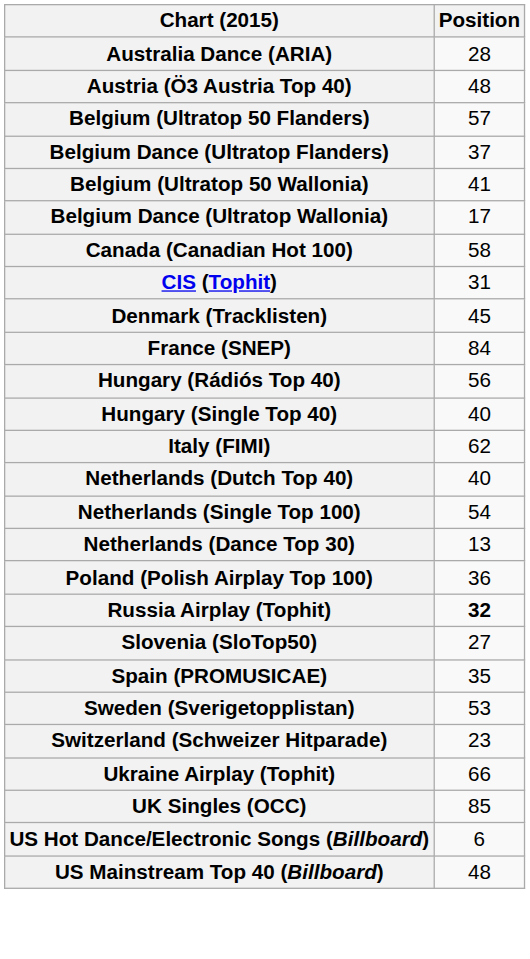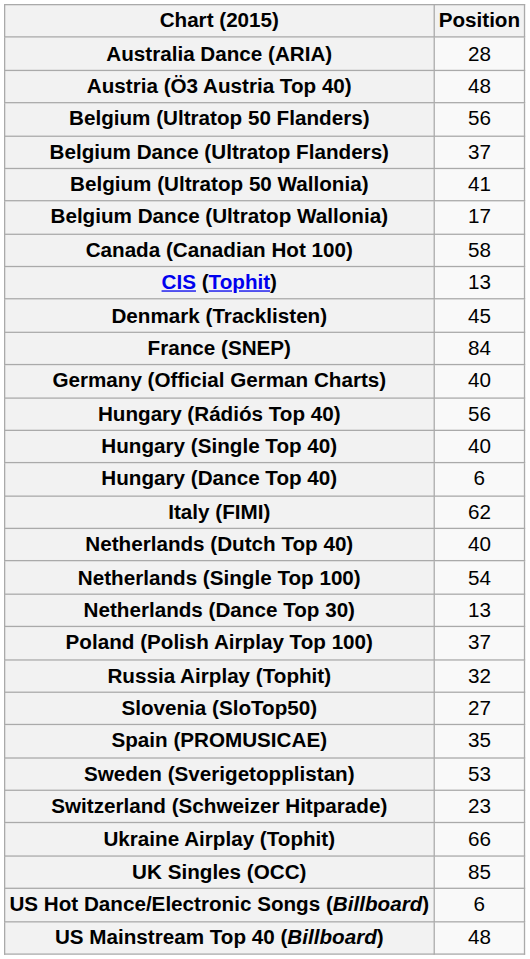 <table class="wikitable sortable plainrowheaders" style="text-align:center">
 <tr>
 <th scope="col">Chart (2015)</th>
 <th scope="col">Position</th>
 </tr>
 <tr>
 <th scope="row">Australia Dance (ARIA)</th>
 <td>28</td>
 </tr>
 <tr>
 <th scope="row">Austria (Ö3 Austria Top 40)</th>
 <td>48</td>
 </tr>
 <tr>
 <th scope="row">Belgium (Ultratop 50 Flanders)</th>
-<td>57</td>
+<td>56</td>
 </tr>
 <tr>
 <th scope="row">Belgium Dance (Ultratop Flanders)</th>
 <td>37</td>
 </tr>
 <tr>
 <th scope="row">Belgium (Ultratop 50 Wallonia)</th>
 <td>41</td>
 </tr>
 <tr>
 <th scope="row">Belgium Dance (Ultratop Wallonia)</th>
 <td>17</td>
 </tr>
 <tr>
 <th scope="row">Canada (Canadian Hot 100)</th>
 <td>58</td>
 </tr>
 <tr>
 <th scope="row"><a href='#'>CIS</a> (<a href='#'>Tophit</a>)</th>
-<td>31</td>
+<td>13</td>
 </tr>
 <tr>
 <th scope="row">Denmark (Tracklisten)</th>
 <td>45</td>
 </tr>
 <tr>
 <th scope="row">France (SNEP)</th>
 <td>84</td>
 </tr>
 <tr>
+<th scope="row">Germany (Official German Charts)</th>
+<td>40</td>
+</tr>
+<tr>
 <th scope="row">Hungary (Rádiós Top 40)</th>
 <td>56</td>
 </tr>
 <tr>
 <th scope="row">Hungary (Single Top 40)</th>
 <td>40</td>
+</tr>
+<tr>
+<th scope="row">Hungary (Dance Top 40)</th>
+<td>6</td>
 </tr>
 <tr>
 <th scope="row">Italy (FIMI)</th>
 <td>62</td>
 </tr>
 <tr>
 <th scope="row">Netherlands (Dutch Top 40)</th>
 <td>40</td>
 </tr>
 <tr>
 <th scope="row">Netherlands (Single Top 100)</th>
 <td>54</td>
 </tr>
 <tr>
 <th scope="row">Netherlands (Dance Top 30)</th>
 <td>13</td>
 </tr>
 <tr>
 <th scope="row">Poland (Polish Airplay Top 100)</th>
-<td>36</td>
+<td>37</td>
 </tr>
 <tr>
 <th scope="row">Russia Airplay (Tophit)</th>
-<td><strong>32</strong></td>
+<td>32</td>
 </tr>
 <tr>
 <th scope="row">Slovenia (SloTop50)</th>
 <td>27</td>
 </tr>
 <tr>
 <th scope="row">Spain (PROMUSICAE)</th>
 <td>35</td>
 </tr>
 <tr>
 <th scope="row">Sweden (Sverigetopplistan)</th>
 <td>53</td>
 </tr>
 <tr>
 <th scope="row">Switzerland (Schweizer Hitparade)</th>
 <td>23</td>
 </tr>
 <tr>
 <th scope="row">Ukraine Airplay (Tophit)</th>
 <td>66</td>
 </tr>
 <tr>
 <th scope="row">UK Singles (OCC)</th>
 <td>85</td>
 </tr>
 <tr>
 <th scope="row">US Hot Dance/Electronic Songs (<em>Billboard</em>)</th>
 <td>6</td>
 </tr>
 <tr>
 <th scope="row">US Mainstream Top 40 (<em>Billboard</em>)</th>
 <td>48</td>
 </tr>
 </table>
